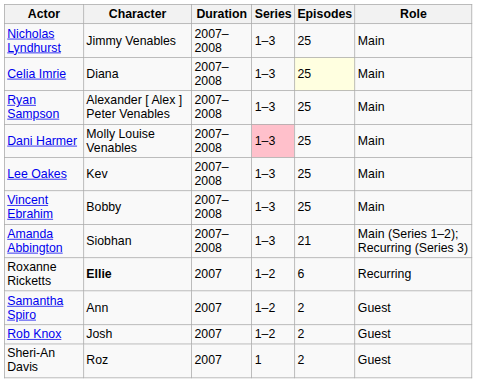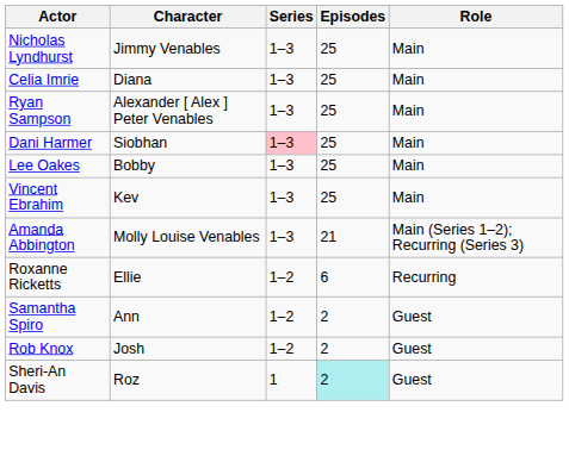 <table class="wikitable sortable">
 <tr>
 <th>Actor</th>
 <th>Character</th>
-<th>Duration</th>
 <th>Series</th>
 <th>Episodes</th>
 <th>Role</th>
 </tr>
 <tr>
 <td><a href='#'>Nicholas Lyndhurst</a></td>
 <td>Jimmy Venables</td>
-<td>2007–2008</td>
 <td>1–3</td>
 <td>25</td>
 <td>Main</td>
 </tr>
 <tr>
 <td><a href='#'>Celia Imrie</a></td>
 <td>Diana</td>
-<td>2007–2008</td>
 <td>1–3</td>
-<td style="background: lightyellow;">25</td>
+<td>25</td>
 <td>Main</td>
 </tr>
 <tr>
 <td><a href='#'>Ryan Sampson</a></td>
 <td>Alexander [ Alex ] Peter Venables</td>
-<td>2007–2008</td>
 <td>1–3</td>
 <td>25</td>
 <td>Main</td>
 </tr>
 <tr>
 <td><a href='#'>Dani Harmer</a></td>
-<td>Molly Louise Venables</td>
-<td>2007–2008</td>
+<td>Siobhan</td>
 <td style="background: pink;">1–3</td>
 <td>25</td>
 <td>Main</td>
 </tr>
 <tr>
 <td><a href='#'>Lee Oakes</a></td>
-<td>Kev</td>
-<td>2007–2008</td>
+<td>Bobby</td>
 <td>1–3</td>
 <td>25</td>
 <td>Main</td>
 </tr>
 <tr>
 <td><a href='#'>Vincent Ebrahim</a></td>
-<td>Bobby</td>
-<td>2007–2008</td>
+<td>Kev</td>
 <td>1–3</td>
 <td>25</td>
 <td>Main</td>
 </tr>
 <tr>
 <td><a href='#'>Amanda Abbington</a></td>
-<td>Siobhan</td>
-<td>2007–2008</td>
+<td>Molly Louise Venables</td>
 <td>1–3</td>
 <td>21</td>
 <td>Main (Series 1–2); Recurring (Series 3)</td>
 </tr>
 <tr>
 <td>Roxanne Ricketts</td>
-<td><strong>Ellie</strong></td>
-<td>2007</td>
+<td>Ellie</td>
 <td>1–2</td>
 <td>6</td>
 <td>Recurring</td>
 </tr>
 <tr>
 <td><a href='#'>Samantha Spiro</a></td>
 <td>Ann</td>
-<td>2007</td>
 <td>1–2</td>
 <td>2</td>
 <td>Guest</td>
 </tr>
 <tr>
 <td><a href='#'>Rob Knox</a></td>
 <td>Josh</td>
-<td>2007</td>
 <td>1–2</td>
 <td>2</td>
 <td>Guest</td>
 </tr>
 <tr>
 <td>Sheri-An Davis</td>
 <td>Roz</td>
-<td>2007</td>
 <td>1</td>
-<td>2</td>
+<td style="background: paleturquoise;">2</td>
 <td>Guest</td>
 </tr>
 </table>
